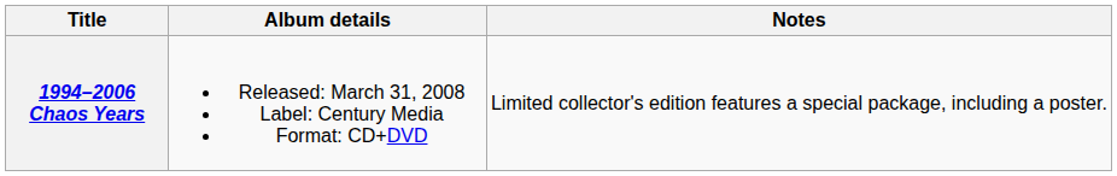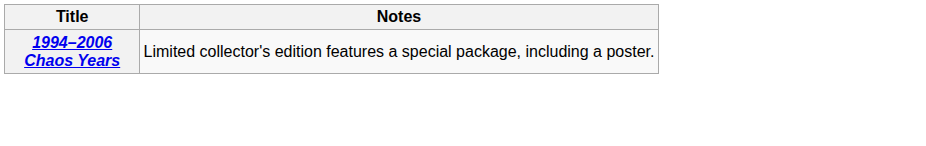 <table class="wikitable plainrowheaders" style="text-align:center;">
 <tr>
 <th scope="col" style="width:8em;">Title</th>
-<th scope="col" style="width:16em;">Album details</th>
 <th scope="col">Notes</th>
 </tr>
 <tr>
 <th scope="row"><em><a href='#'>1994–2006 Chaos Years</a></em></th>
-<td><br><ul><li>Released: March 31, 2008</li><li>Label: Century Media</li><li>Format: CD+<a href='#'>DVD</a></li></ul></td>
 <td>Limited collector's edition features a special package, including a poster.</td>
 </tr>
 </table>
